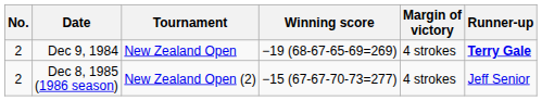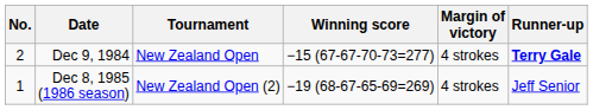 <table class="wikitable" style="font-size:95%;">
 <tr>
 <th>No.</th>
 <th>Date</th>
 <th>Tournament</th>
 <th>Winning score</th>
 <th>Margin of<br>victory</th>
 <th>Runner-up</th>
 </tr>
 <tr>
 <td align=center>2</td>
 <td align=right>Dec 9, 1984</td>
 <td><a href='#'>New Zealand Open</a></td>
-<td>−19 (68-67-65-69=269)</td>
+<td>−15 (67-67-70-73=277)</td>
 <td>4 strokes</td>
 <td><strong> <a href='#'>Terry Gale</a></strong></td>
 </tr>
 <tr>
-<td align=center>2</td>
+<td align=center>1</td>
 <td align=right>Dec 8, 1985<br>(<a href='#'>1986 season</a>)</td>
 <td><a href='#'>New Zealand Open</a> (2)</td>
-<td>−15 (67-67-70-73=277)</td>
+<td>−19 (68-67-65-69=269)</td>
 <td>4 strokes</td>
 <td> <a href='#'>Jeff Senior</a></td>
 </tr>
 </table>
